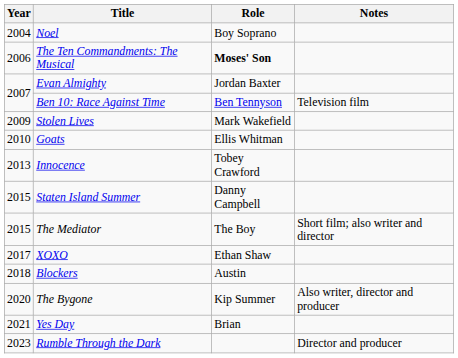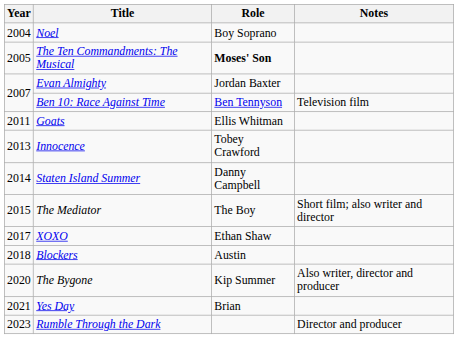 <table class="wikitable sortable plainrowheaders">
 <tr>
 <th scope="col">Year</th>
 <th scope="col">Title</th>
 <th scope="col">Role</th>
 <th scope="col" class="unsortable">Notes</th>
 </tr>
 <tr>
 <td>2004</td>
 <td><em><a href='#'>Noel</a></em></td>
 <td>Boy Soprano</td>
 <td></td>
 </tr>
 <tr>
-<td>2006</td>
+<td>2005</td>
 <td data-sort-value="Ten Commandments: The Musical, The"><em><a href='#'>The Ten Commandments: The Musical</a></em></td>
 <td><strong>Moses' Son</strong></td>
 <td></td>
 </tr>
 <tr>
 <td rowspan="2">2007</td>
 <td><em><a href='#'>Evan Almighty</a></em></td>
 <td>Jordan Baxter</td>
 <td></td>
 </tr>
 <tr>
 <td><em><a href='#'>Ben 10: Race Against Time</a></em></td>
 <td><a href='#'>Ben Tennyson</a></td>
 <td>Television film</td>
 </tr>
 <tr>
-<td>2009</td>
-<td><em><a href='#'>Stolen Lives</a></em></td>
-<td>Mark Wakefield</td>
-<td></td>
-</tr>
-<tr>
-<td>2010</td>
+<td>2011</td>
 <td><em><a href='#'>Goats</a></em></td>
 <td>Ellis Whitman</td>
 <td></td>
 </tr>
 <tr>
 <td>2013</td>
 <td><em><a href='#'>Innocence</a></em></td>
 <td>Tobey Crawford</td>
 <td></td>
 </tr>
 <tr>
-<td>2015</td>
+<td>2014</td>
 <td><em><a href='#'>Staten Island Summer</a></em></td>
 <td>Danny Campbell</td>
 <td></td>
 </tr>
 <tr>
 <td>2015</td>
 <td data-sort-value="Mediator, The"><em>The Mediator</em></td>
 <td>The Boy</td>
 <td>Short film; also writer and director</td>
 </tr>
 <tr>
 <td>2017</td>
 <td><em><a href='#'>XOXO</a></em></td>
 <td>Ethan Shaw</td>
 <td></td>
 </tr>
 <tr>
 <td>2018</td>
 <td><em><a href='#'>Blockers</a></em></td>
 <td>Austin</td>
 <td></td>
 </tr>
 <tr>
 <td>2020</td>
 <td data-sort-value="Bygone, The"><em>The Bygone</em></td>
 <td>Kip Summer</td>
 <td>Also writer, director and producer</td>
 </tr>
 <tr>
 <td>2021</td>
 <td><em><a href='#'>Yes Day</a></em></td>
 <td>Brian</td>
 <td></td>
 </tr>
 <tr>
 <td>2023</td>
 <td><em><a href='#'>Rumble Through the Dark</a></em></td>
 <td></td>
 <td>Director and producer</td>
 </tr>
 </table>
